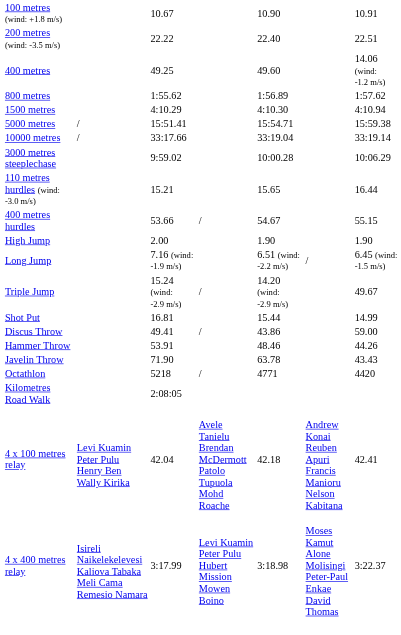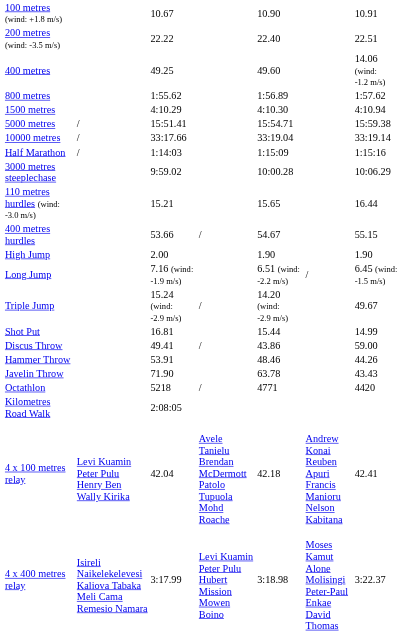 <table>
 <tr>
 <td><a href='#'>100 metres</a> <small>(wind: +1.8 m/s)</small></td>
 <td></td>
 <td>10.67</td>
 <td></td>
 <td>10.90</td>
 <td></td>
 <td>10.91</td>
 </tr>
 <tr>
 <td><a href='#'>200 metres</a> <small>(wind: -3.5 m/s)</small></td>
 <td></td>
 <td>22.22</td>
 <td></td>
 <td>22.40</td>
 <td></td>
 <td>22.51</td>
 </tr>
 <tr>
 <td><a href='#'>400 metres</a></td>
 <td></td>
 <td>49.25</td>
 <td></td>
 <td>49.60</td>
 <td></td>
 <td>14.06 <small>(wind: -1.2 m/s)</small></td>
 </tr>
 <tr>
 <td><a href='#'>800 metres</a></td>
 <td></td>
 <td>1:55.62</td>
 <td></td>
 <td>1:56.89</td>
 <td></td>
 <td>1:57.62</td>
 </tr>
 <tr>
 <td><a href='#'>1500 metres</a></td>
 <td></td>
 <td>4:10.29</td>
 <td></td>
 <td>4:10.30</td>
 <td></td>
 <td>4:10.94</td>
 </tr>
 <tr>
 <td><a href='#'>5000 metres</a></td>
 <td>/</td>
 <td>15:51.41</td>
 <td></td>
 <td>15:54.71</td>
 <td></td>
 <td>15:59.38</td>
 </tr>
 <tr>
 <td><a href='#'>10000 metres</a></td>
 <td>/</td>
 <td>33:17.66</td>
 <td></td>
 <td>33:19.04</td>
 <td></td>
 <td>33:19.14</td>
+</tr>
+<tr>
+<td><a href='#'>Half Marathon</a></td>
+<td>/</td>
+<td>1:14:03</td>
+<td></td>
+<td>1:15:09</td>
+<td></td>
+<td>1:15:16</td>
 </tr>
 <tr>
 <td><a href='#'>3000 metres steeplechase</a></td>
 <td></td>
 <td>9:59.02</td>
 <td></td>
 <td>10:00.28</td>
 <td></td>
 <td>10:06.29</td>
 </tr>
 <tr>
 <td><a href='#'>110 metres hurdles</a> <small>(wind: -3.0 m/s)</small></td>
 <td></td>
 <td>15.21</td>
 <td></td>
 <td>15.65</td>
 <td></td>
 <td>16.44</td>
 </tr>
 <tr>
 <td><a href='#'>400 metres hurdles</a></td>
 <td></td>
 <td>53.66</td>
 <td>/</td>
 <td>54.67</td>
 <td></td>
 <td>55.15</td>
 </tr>
 <tr>
 <td><a href='#'>High Jump</a></td>
 <td></td>
 <td>2.00</td>
 <td></td>
 <td>1.90</td>
 <td></td>
 <td>1.90</td>
 </tr>
 <tr>
 <td><a href='#'>Long Jump</a></td>
 <td></td>
 <td>7.16 <small>(wind: -1.9 m/s)</small></td>
 <td></td>
 <td>6.51 <small>(wind: -2.2 m/s)</small></td>
 <td>/</td>
 <td>6.45 <small>(wind: -1.5 m/s)</small></td>
 </tr>
 <tr>
 <td><a href='#'>Triple Jump</a></td>
 <td></td>
 <td>15.24 <small>(wind: -2.9 m/s)</small></td>
 <td>/</td>
 <td>14.20 <small>(wind: -2.9 m/s)</small></td>
 <td></td>
 <td>49.67</td>
 </tr>
 <tr>
 <td><a href='#'>Shot Put</a></td>
 <td></td>
 <td>16.81</td>
 <td></td>
 <td>15.44</td>
 <td></td>
 <td>14.99</td>
 </tr>
 <tr>
 <td><a href='#'>Discus Throw</a></td>
 <td></td>
 <td>49.41</td>
 <td>/</td>
 <td>43.86</td>
 <td></td>
 <td>59.00</td>
 </tr>
 <tr>
 <td><a href='#'>Hammer Throw</a></td>
 <td></td>
 <td>53.91</td>
 <td></td>
 <td>48.46</td>
 <td></td>
 <td>44.26</td>
 </tr>
 <tr>
 <td><a href='#'>Javelin Throw</a></td>
 <td></td>
 <td>71.90</td>
 <td></td>
 <td>63.78</td>
 <td></td>
 <td>43.43</td>
 </tr>
 <tr>
 <td><a href='#'>Octathlon</a></td>
 <td></td>
 <td>5218</td>
 <td>/</td>
 <td>4771</td>
 <td></td>
 <td>4420</td>
 </tr>
 <tr>
 <td><a href='#'>Kilometres Road Walk</a></td>
 <td></td>
 <td>2:08:05</td>
 <td></td>
 <td></td>
 <td></td>
 <td></td>
 </tr>
 <tr>
 <td><a href='#'>4 x 100 metres relay</a></td>
 <td> <br> <a href='#'>Levi Kuamin</a> <br> <a href='#'>Peter Pulu</a> <br> <a href='#'>Henry Ben</a> <br> <a href='#'>Wally Kirika</a></td>
 <td>42.04</td>
 <td> <br> <a href='#'>Avele Tanielu</a> <br> <a href='#'>Brendan McDermott</a> <br> <a href='#'>Patolo Tupuola</a> <br> <a href='#'>Mohd Roache</a></td>
 <td>42.18</td>
 <td> <br> <a href='#'>Andrew Konai</a> <br> <a href='#'>Reuben Apuri</a> <br> <a href='#'>Francis Manioru</a> <br> <a href='#'>Nelson Kabitana</a></td>
 <td>42.41</td>
 </tr>
 <tr>
 <td><a href='#'>4 x 400 metres relay</a></td>
 <td> <br> <a href='#'>Isireli Naikelekelevesi</a> <br> <a href='#'>Kaliova Tabaka</a> <br> <a href='#'>Meli Cama</a> <br> <a href='#'>Remesio Namara</a></td>
 <td>3:17.99</td>
 <td> <br> <a href='#'>Levi Kuamin</a> <br> <a href='#'>Peter Pulu</a> <br> <a href='#'>Hubert Mission</a> <br> <a href='#'>Mowen Boino</a></td>
 <td>3:18.98</td>
 <td> <br> <a href='#'>Moses Kamut</a> <br> <a href='#'>Alone Molisingi</a> <br> <a href='#'>Peter-Paul Enkae</a> <br> <a href='#'>David Thomas</a></td>
 <td>3:22.37</td>
 </tr>
 </table>
